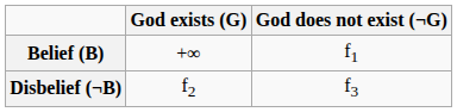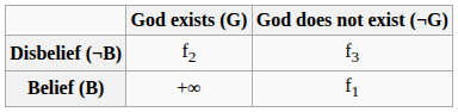 <table class="wikitable" style="margin:1em auto; text-align:center;">
 <tr>
 <td></td>
 <th>God exists (G)</th>
 <th>God does not exist (¬G)</th>
 </tr>
 <tr>
+<th>Disbelief (¬B)</th>
+<td>f<sub>2</sub></td>
+<td>f<sub>3</sub></td>
+</tr>
+<tr>
 <th>Belief (B)</th>
 <td>+∞</td>
 <td>f<sub>1</sub></td>
 </tr>
-<tr>
-<th>Disbelief (¬B)</th>
-<td>f<sub>2</sub></td>
-<td>f<sub>3</sub></td>
-</tr>
 </table>
